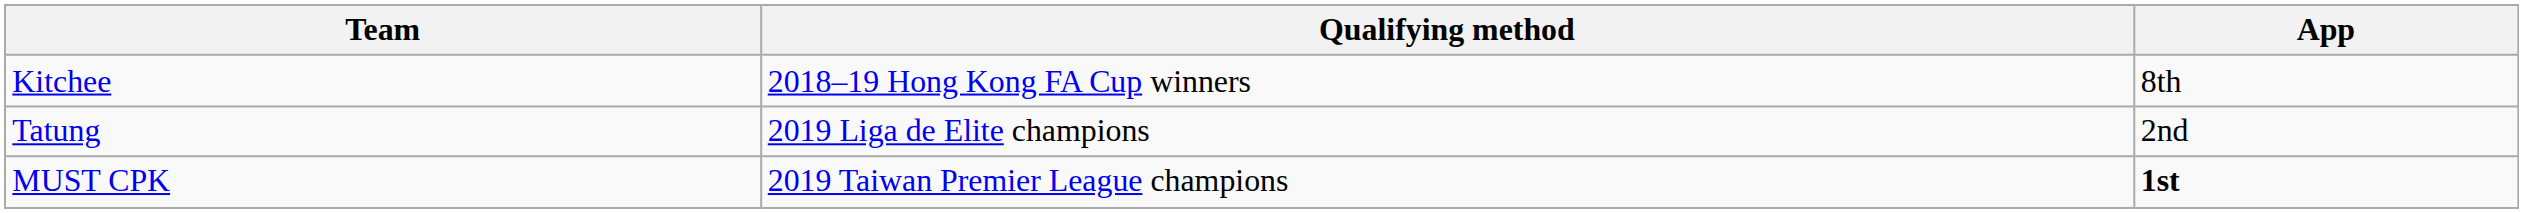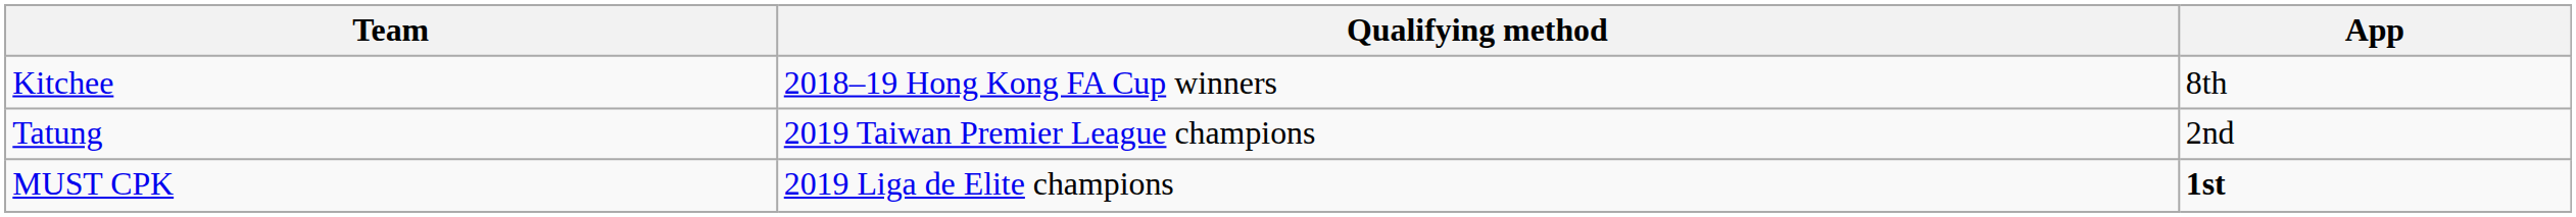 <table class="wikitable" style="table-layout:fixed;width:100%;">
 <tr>
 <th width=30%>Team</th>
 <th width=55%>Qualifying method</th>
 <th width=15%>App </th>
 </tr>
 <tr>
 <td> <a href='#'>Kitchee</a></td>
 <td><a href='#'>2018–19 Hong Kong FA Cup</a> winners</td>
 <td>8th </td>
 </tr>
 <tr>
 <td> <a href='#'>Tatung</a></td>
-<td><a href='#'>2019 Liga de Elite</a> champions</td>
+<td><a href='#'>2019 Taiwan Premier League</a> champions</td>
 <td>2nd </td>
 </tr>
 <tr>
 <td> <a href='#'>MUST CPK</a></td>
-<td><a href='#'>2019 Taiwan Premier League</a> champions</td>
+<td><a href='#'>2019 Liga de Elite</a> champions</td>
 <td><strong>1st</strong></td>
 </tr>
 </table>
